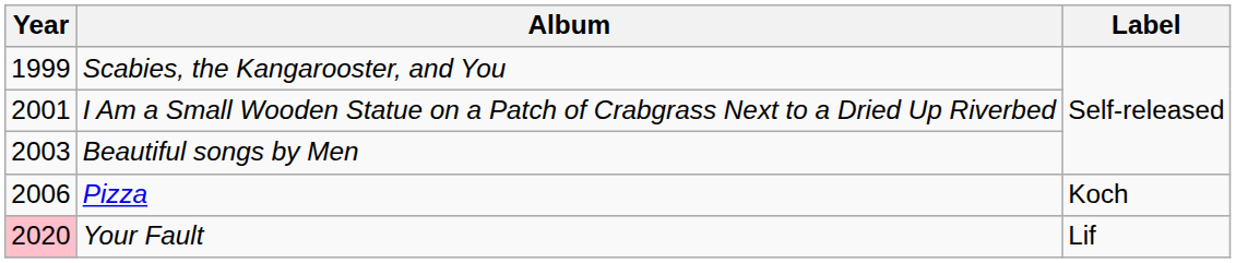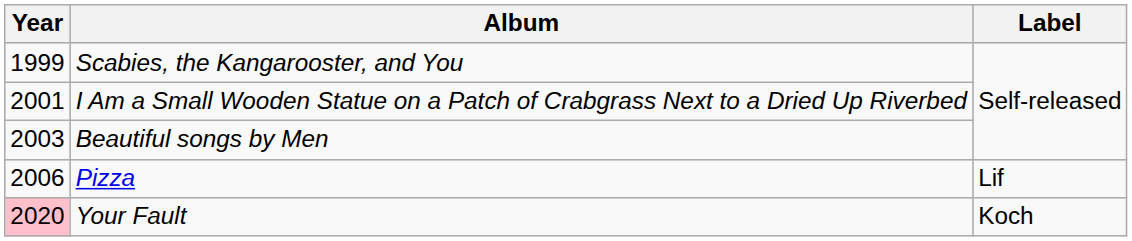 <table class=wikitable>
 <tr>
 <th>Year</th>
 <th>Album</th>
 <th>Label</th>
 </tr>
 <tr>
 <td>1999</td>
 <td><em>Scabies, the Kangarooster, and You</em></td>
 <td rowspan=3>Self-released</td>
 </tr>
 <tr>
 <td>2001</td>
 <td><em>I Am a Small Wooden Statue on a Patch of Crabgrass Next to a Dried Up Riverbed</em></td>
 </tr>
 <tr>
 <td>2003</td>
 <td><em>Beautiful songs by Men</em></td>
 </tr>
 <tr>
 <td>2006</td>
 <td><em><a href='#'>Pizza</a></em></td>
-<td>Koch</td>
+<td>Lif</td>
 </tr>
 <tr>
 <td style="background: pink;">2020</td>
 <td><em>Your Fault</em></td>
-<td>Lif</td>
+<td>Koch</td>
 </tr>
 </table>
